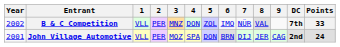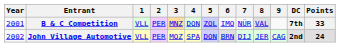 <table class="wikitable" style="text-align:center; font-size:90%">
 <tr>
 <th>Year</th>
 <th>Entrant</th>
 <th>1</th>
 <th>2</th>
 <th>3</th>
 <th>4</th>
 <th>5</th>
 <th>6</th>
 <th>7</th>
 <th>8</th>
 <th>9</th>
 <th>DC</th>
 <th>Points</th>
 </tr>
 <tr>
-<td><a href='#'>2002</a></td>
+<td><a href='#'>2001</a></td>
 <th><a href='#'>B & C Competition</a></th>
 <td style="background:#DFFFDF;"><a href='#'>VLL</a><br></td>
 <td style="background:#EFCFFF;"><a href='#'>PER</a><br></td>
 <td style="background:#FFDF9F;"><a href='#'>MNZ</a><br></td>
 <td style="background:#DFFFDF;"><a href='#'>DON</a><br></td>
 <td style="background:#CFCFFF;"><a href='#'>ZOL</a><br></td>
 <td><a href='#'>IMO</a></td>
 <td><a href='#'>NÜR</a></td>
 <td style="background:#DFDFDF;"><a href='#'>VAL</a><br></td>
 <td></td>
 <th>7th</th>
 <th>33</th>
 </tr>
 <tr>
-<td><a href='#'>2001</a></td>
+<td><a href='#'>2002</a></td>
 <th><a href='#'>John Village Automotive</a></th>
 <td style="background:#FFFFBF;"><a href='#'>VLL</a><br></td>
 <td style="background:#EFCFFF;"><a href='#'>PER</a><br></td>
 <td style="background:#FFFFBF;"><a href='#'>MOZ</a><br></td>
 <td style="background:#FFFFBF;"><a href='#'>SPA</a><br></td>
 <td style="background:#CFCFFF;"><a href='#'>DON</a><br></td>
 <td style="background:#DFDFDF;"><a href='#'>BRN</a><br></td>
 <td style="background:#DFFFDF;"><a href='#'>DIJ</a><br></td>
 <td style="background:#DFFFDF;"><a href='#'>JER</a><br></td>
 <td style="background:#DFFFDF;"><a href='#'>CAG</a><br></td>
 <td style="background:#DFDFDF;"><strong>2nd</strong></td>
 <td style="background:#DFDFDF;"><strong>24</strong></td>
 </tr>
 </table>
